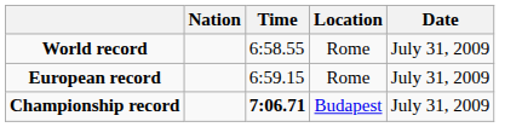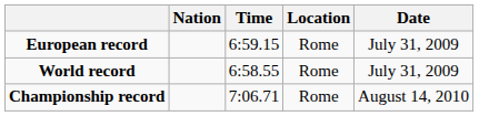 <table class=wikitable style=text-align:center>
 <tr>
 <th></th>
 <th>Nation</th>
 <th>Time</th>
 <th>Location</th>
 <th>Date</th>
 </tr>
 <tr>
+<td><strong>European record</strong></td>
+<td align=left></td>
+<td align=left>6:59.15</td>
+<td>Rome</td>
+<td>July 31, 2009</td>
+</tr>
+<tr>
 <td><strong>World record</strong></td>
 <td align=left></td>
 <td align=left>6:58.55</td>
 <td>Rome</td>
 <td>July 31, 2009</td>
 </tr>
 <tr>
-<td><strong>European record</strong></td>
-<td align=left></td>
-<td align=left>6:59.15</td>
-<td>Rome</td>
-<td>July 31, 2009</td>
-</tr>
-<tr>
 <td><strong>Championship record</strong></td>
 <td align=left></td>
-<td align=left><strong>7:06.71</strong></td>
-<td><a href='#'>Budapest</a></td>
-<td>July 31, 2009</td>
+<td align=left>7:06.71</td>
+<td>Rome</td>
+<td>August 14, 2010</td>
 </tr>
 </table>
